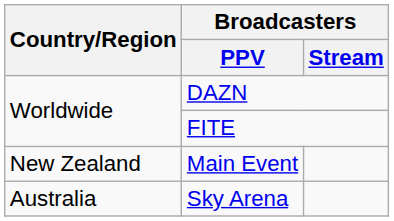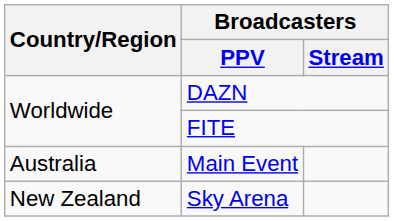 <table class="wikitable">
 <tr>
 <th rowspan="2">Country/Region</th>
 <th colspan="2">Broadcasters</th>
 </tr>
 <tr>
 <th><a href='#'>PPV</a></th>
 <th><a href='#'>Stream</a></th>
 </tr>
 <tr>
 <td rowspan="2">Worldwide</td>
 <td colspan="2"><a href='#'>DAZN</a></td>
 </tr>
 <tr>
 <td colspan="2"><a href='#'>FITE</a></td>
 </tr>
 <tr>
-<td>New Zealand</td>
+<td>Australia</td>
 <td><a href='#'>Main Event</a></td>
 <td></td>
 </tr>
 <tr>
-<td>Australia</td>
+<td>New Zealand</td>
 <td><a href='#'>Sky Arena</a></td>
 <td></td>
 </tr>
 </table>
